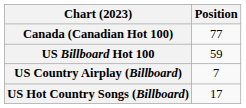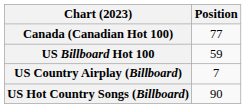 <table class="wikitable sortable plainrowheaders" style="text-align:center">
 <tr>
 <th scope="col">Chart (2023)</th>
 <th scope="col">Position</th>
 </tr>
 <tr>
 <th scope="row">Canada (Canadian Hot 100)</th>
 <td>77</td>
 </tr>
 <tr>
 <th scope="row">US <em>Billboard</em> Hot 100</th>
 <td>59</td>
 </tr>
 <tr>
 <th scope="row">US Country Airplay (<em>Billboard</em>)</th>
 <td>7</td>
 </tr>
 <tr>
 <th scope="row">US Hot Country Songs (<em>Billboard</em>)</th>
-<td>17</td>
+<td>90</td>
 </tr>
 </table>
